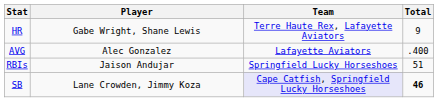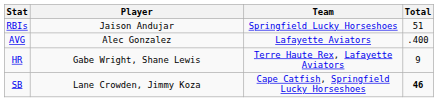 <table class="wikitable"  style="width:50%; text-align:center;">
 <tr>
 <th style="width:5%;">Stat</th>
 <th style="width:55%;">Player</th>
 <th style="width:55%;">Team</th>
 <th style="width:5%;">Total</th>
 </tr>
 <tr>
-<td><a href='#'>HR</a></td>
-<td>Gabe Wright, Shane Lewis</td>
-<td><a href='#'>Terre Haute Rex</a>, <a href='#'>Lafayette Aviators</a></td>
-<td>9</td>
+<td><a href='#'>RBIs</a></td>
+<td>Jaison Andujar</td>
+<td><a href='#'>Springfield Lucky Horseshoes</a></td>
+<td>51</td>
 </tr>
 <tr>
 <td><a href='#'>AVG</a></td>
 <td>Alec Gonzalez</td>
 <td><a href='#'>Lafayette Aviators</a></td>
 <td>.400</td>
 </tr>
 <tr>
-<td><a href='#'>RBIs</a></td>
-<td>Jaison Andujar</td>
-<td><a href='#'>Springfield Lucky Horseshoes</a></td>
-<td>51</td>
+<td><a href='#'>HR</a></td>
+<td>Gabe Wright, Shane Lewis</td>
+<td><a href='#'>Terre Haute Rex</a>, <a href='#'>Lafayette Aviators</a></td>
+<td>9</td>
 </tr>
 <tr>
 <td><a href='#'>SB</a></td>
 <td>Lane Crowden, Jimmy Koza</td>
-<td style="background: lavender;"><a href='#'>Cape Catfish</a>, <a href='#'>Springfield Lucky Horseshoes</a></td>
+<td><a href='#'>Cape Catfish</a>, <a href='#'>Springfield Lucky Horseshoes</a></td>
 <td><strong>46</strong></td>
 </tr>
 </table>
